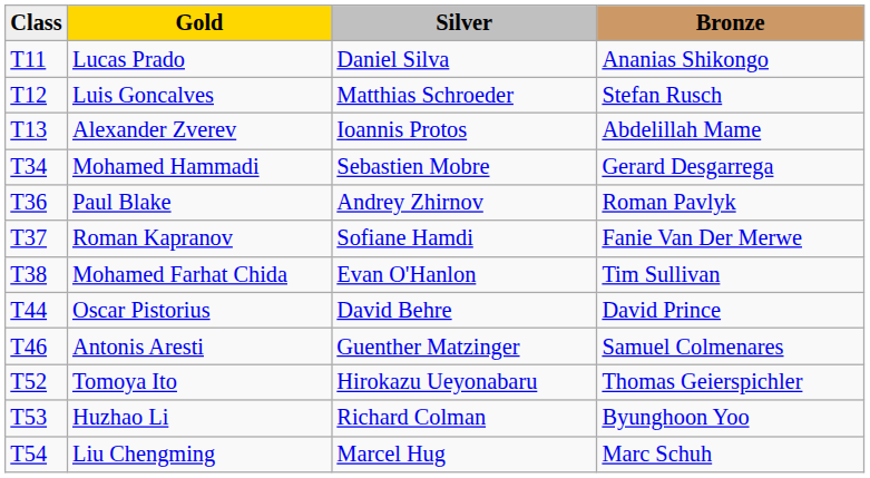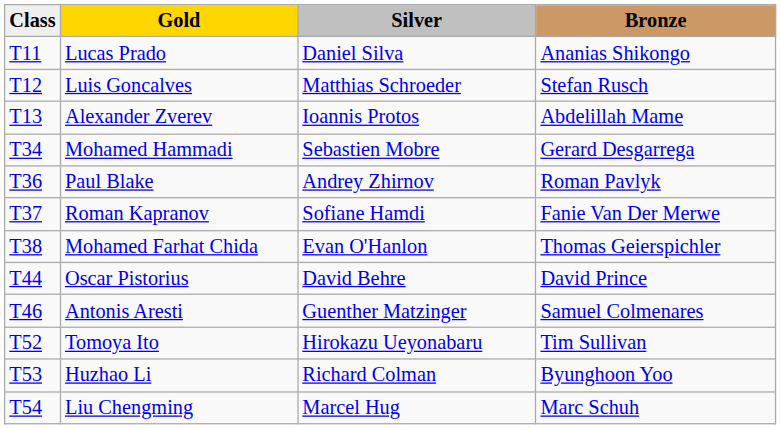 <table class="wikitable" style="text-align:left">
 <tr style="text-align:center;">
 <td style="background:#efefef;"><strong>Class</strong></td>
 <td style="width:200px; background:gold;"><strong>Gold</strong></td>
 <td style="width:200px; background:silver;"><strong>Silver</strong></td>
 <td style="width:200px; background:#c96;"><strong>Bronze</strong></td>
 </tr>
 <tr>
 <td><a href='#'>T11</a></td>
 <td><a href='#'>Lucas Prado</a><br><em> </em></td>
 <td><a href='#'>Daniel Silva</a><br><em> </em></td>
 <td><a href='#'>Ananias Shikongo</a><br><em> </em></td>
 </tr>
 <tr>
 <td><a href='#'>T12</a></td>
 <td><a href='#'>Luis Goncalves</a><br><em> </em></td>
 <td><a href='#'>Matthias Schroeder</a><br><em> </em></td>
 <td><a href='#'>Stefan Rusch</a><br><em> </em></td>
 </tr>
 <tr>
 <td><a href='#'>T13</a></td>
 <td><a href='#'>Alexander Zverev</a><br><em> </em></td>
 <td><a href='#'>Ioannis Protos</a><br><em> </em></td>
 <td><a href='#'>Abdelillah Mame</a><br><em> </em></td>
 </tr>
 <tr>
 <td><a href='#'>T34</a></td>
 <td><a href='#'>Mohamed Hammadi</a><br><em> </em></td>
 <td><a href='#'>Sebastien Mobre</a><br><em> </em></td>
 <td><a href='#'>Gerard Desgarrega</a><br><em> </em></td>
 </tr>
 <tr>
 <td><a href='#'>T36</a></td>
 <td><a href='#'>Paul Blake</a><br><em> </em></td>
 <td><a href='#'>Andrey Zhirnov</a><br><em> </em></td>
 <td><a href='#'>Roman Pavlyk</a><br><em> </em></td>
 </tr>
 <tr>
 <td><a href='#'>T37</a></td>
 <td><a href='#'>Roman Kapranov</a><br><em> </em></td>
 <td><a href='#'>Sofiane Hamdi</a><br><em> </em></td>
 <td><a href='#'>Fanie Van Der Merwe</a><br><em> </em></td>
 </tr>
 <tr>
 <td><a href='#'>T38</a></td>
 <td><a href='#'>Mohamed Farhat Chida</a><br><em> </em></td>
 <td><a href='#'>Evan O'Hanlon</a><br><em> </em></td>
-<td><a href='#'>Tim Sullivan</a><br><em> </em></td>
+<td><a href='#'>Thomas Geierspichler</a><br><em> </em></td>
 </tr>
 <tr>
 <td><a href='#'>T44</a></td>
 <td><a href='#'>Oscar Pistorius</a><br><em> </em></td>
 <td><a href='#'>David Behre</a><br><em> </em></td>
 <td><a href='#'>David Prince</a><br><em> </em></td>
 </tr>
 <tr>
 <td><a href='#'>T46</a></td>
 <td><a href='#'>Antonis Aresti</a><br><em> </em></td>
 <td><a href='#'>Guenther Matzinger</a><br><em> </em></td>
 <td><a href='#'>Samuel Colmenares</a><br><em> </em></td>
 </tr>
 <tr>
 <td><a href='#'>T52</a></td>
 <td><a href='#'>Tomoya Ito</a><br><em> </em></td>
 <td><a href='#'>Hirokazu Ueyonabaru</a><br><em> </em></td>
-<td><a href='#'>Thomas Geierspichler</a><br><em> </em></td>
+<td><a href='#'>Tim Sullivan</a><br><em> </em></td>
 </tr>
 <tr>
 <td><a href='#'>T53</a></td>
 <td><a href='#'>Huzhao Li</a><br><em> </em></td>
 <td><a href='#'>Richard Colman</a><br><em> </em></td>
 <td><a href='#'>Byunghoon Yoo</a><br><em> </em></td>
 </tr>
 <tr>
 <td><a href='#'>T54</a></td>
 <td><a href='#'>Liu Chengming</a><br><em> </em></td>
 <td><a href='#'>Marcel Hug</a><br><em> </em></td>
 <td><a href='#'>Marc Schuh</a><br><em> </em></td>
 </tr>
 </table>
